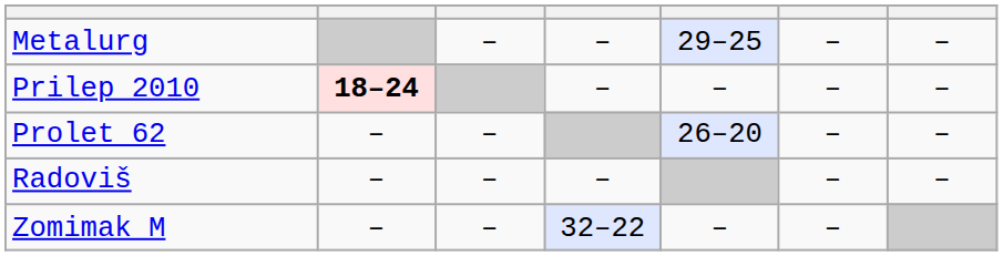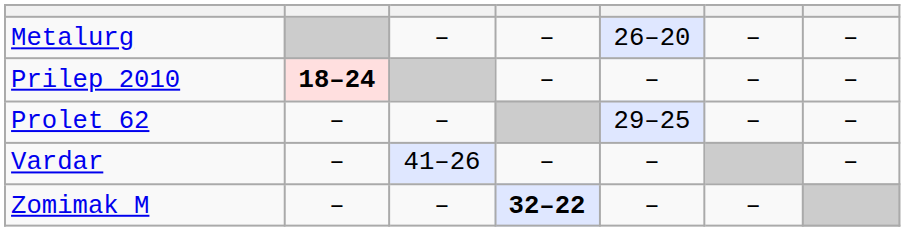 <table class="wikitable" style="text-align: center;" width="455">
 <tr>
 <th width=160></th>
 <th width=55></th>
 <th width=55></th>
 <th width=55></th>
 <th width=55></th>
 <th width=55></th>
 <th width=55></th>
 </tr>
 <tr>
 <td style="text-align: left;"><a href='#'>Metalurg</a></td>
 <td bgcolor=#CCCCCC> </td>
 <td>–</td>
 <td>–</td>
-<td bgcolor=#DFE7FF>29–25</td>
+<td bgcolor=#DFE7FF>26–20</td>
 <td>–</td>
 <td>–</td>
 </tr>
 <tr>
 <td style="text-align: left;"><a href='#'>Prilep 2010</a></td>
 <td bgcolor=#FFDFDF><strong>18–24</strong></td>
 <td bgcolor=#CCCCCC> </td>
 <td>–</td>
 <td>–</td>
 <td>–</td>
 <td>–</td>
 </tr>
 <tr>
 <td style="text-align: left;"><a href='#'>Prolet 62</a></td>
 <td>–</td>
 <td>–</td>
 <td bgcolor=#CCCCCC> </td>
-<td bgcolor=#DFE7FF>26–20</td>
+<td bgcolor=#DFE7FF>29–25</td>
 <td>–</td>
 <td>–</td>
 </tr>
 <tr>
-<td style="text-align: left;"><a href='#'>Radoviš</a></td>
+<td style="text-align: left;"><a href='#'>Vardar</a></td>
 <td>–</td>
+<td bgcolor=#DFE7FF>41–26</td>
 <td>–</td>
 <td>–</td>
 <td bgcolor=#CCCCCC> </td>
-<td>–</td>
 <td>–</td>
 </tr>
 <tr>
 <td style="text-align: left;"><a href='#'>Zomimak M</a></td>
 <td>–</td>
 <td>–</td>
-<td bgcolor=#DFE7FF>32–22</td>
+<td bgcolor=#DFE7FF><strong>32–22</strong></td>
 <td>–</td>
 <td>–</td>
 <td bgcolor=#CCCCCC> </td>
 </tr>
 </table>
